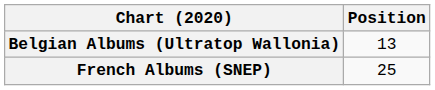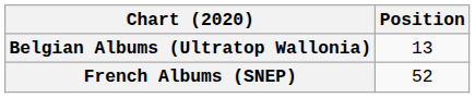 <table class="wikitable sortable plainrowheaders" style="text-align:center">
 <tr>
 <th scope="col">Chart (2020)</th>
 <th scope="col">Position</th>
 </tr>
 <tr>
 <th scope="row">Belgian Albums (Ultratop Wallonia)</th>
 <td>13</td>
 </tr>
 <tr>
 <th scope="row">French Albums (SNEP)</th>
-<td>25</td>
+<td>52</td>
 </tr>
 </table>
